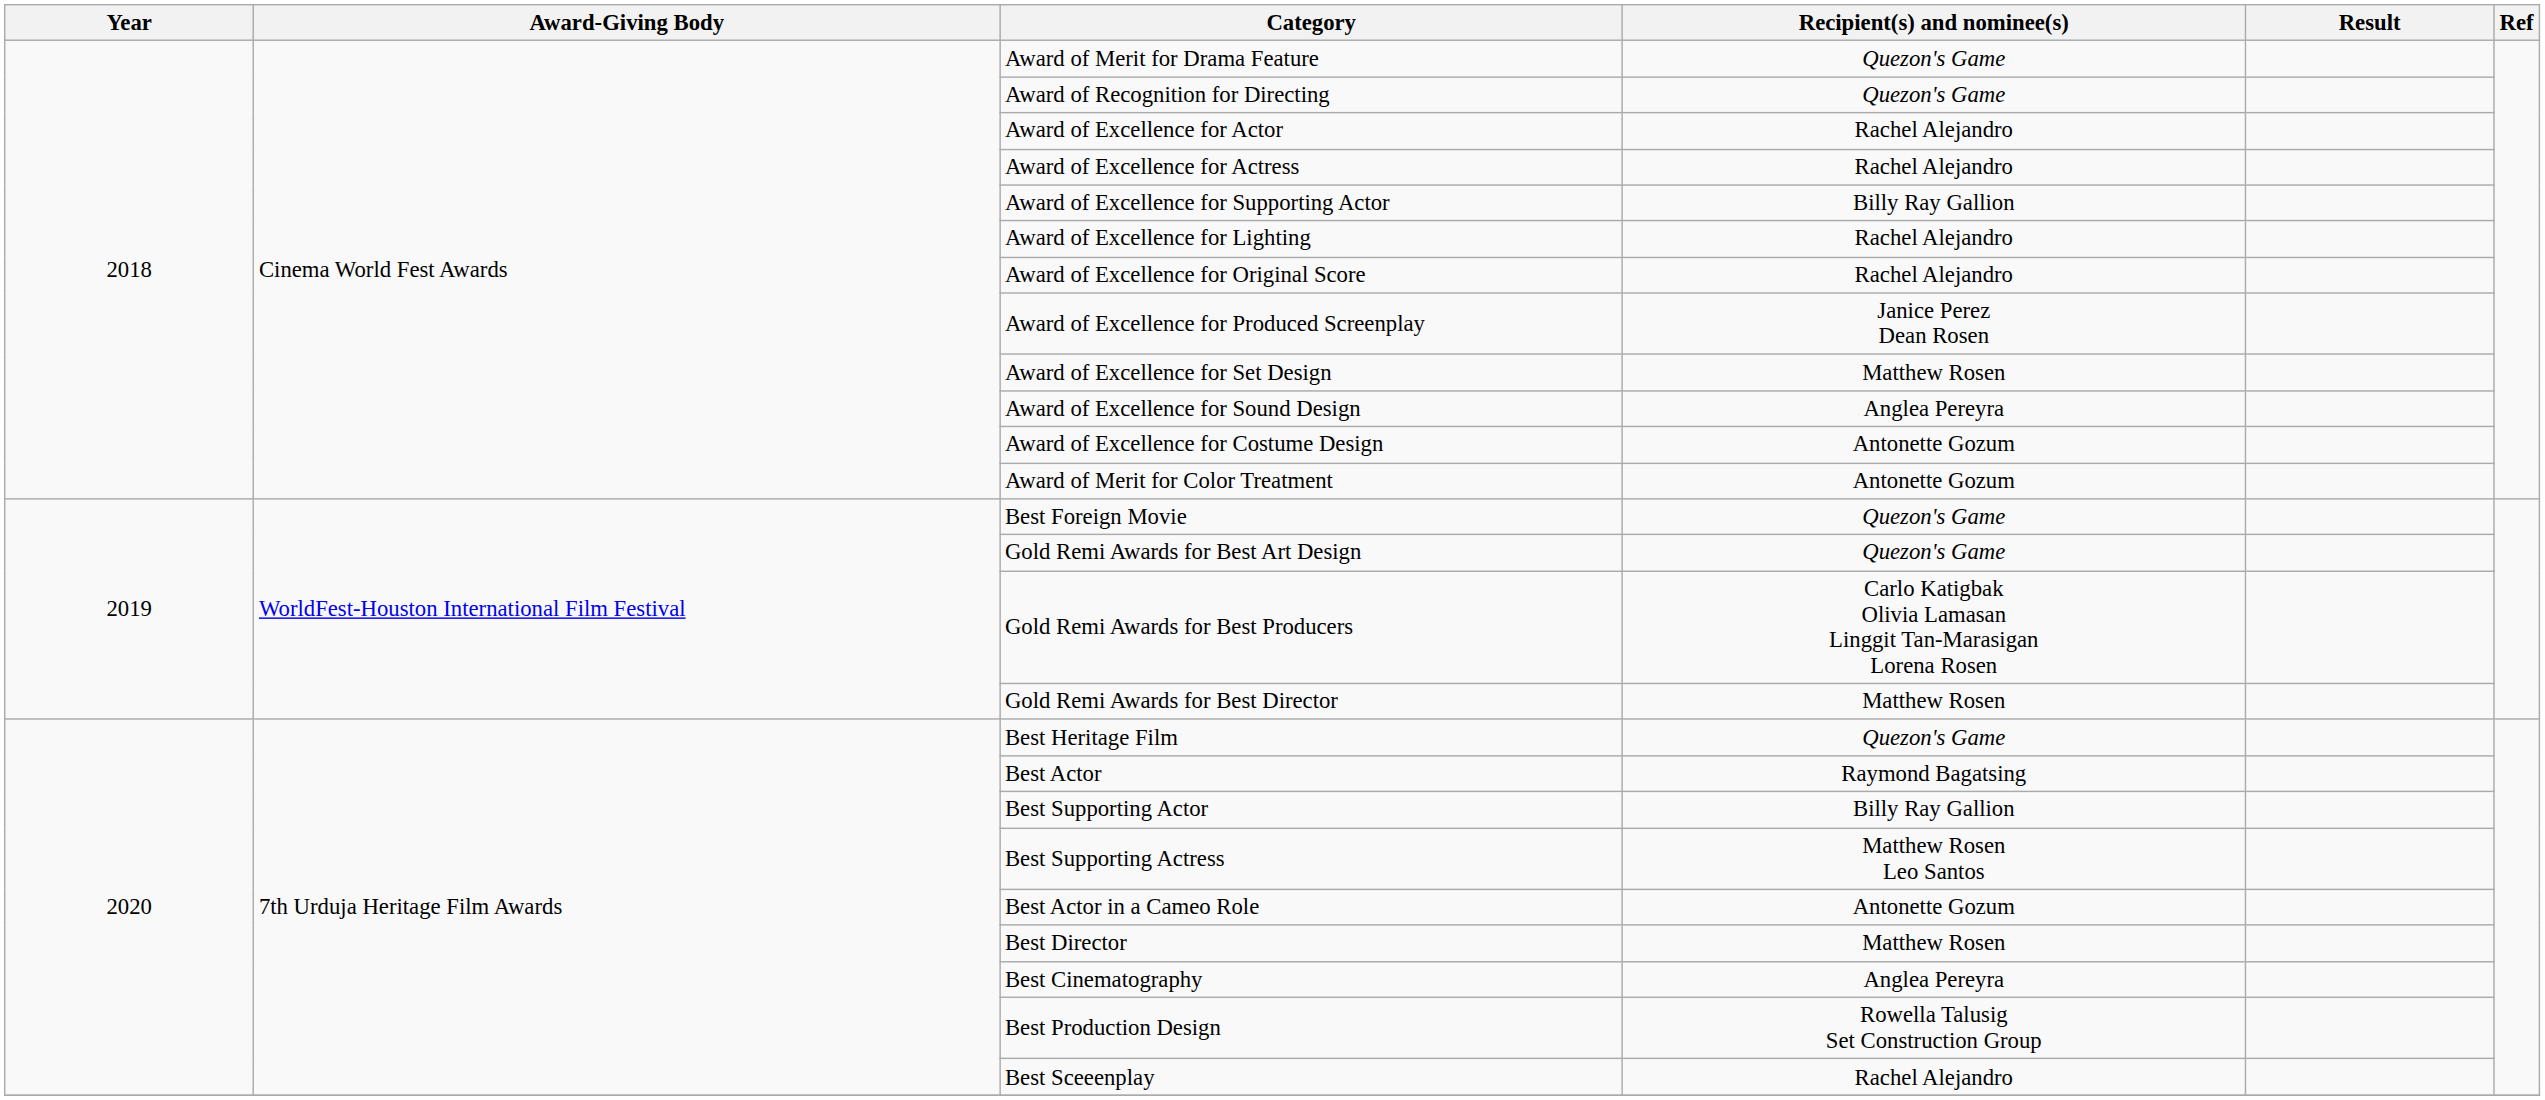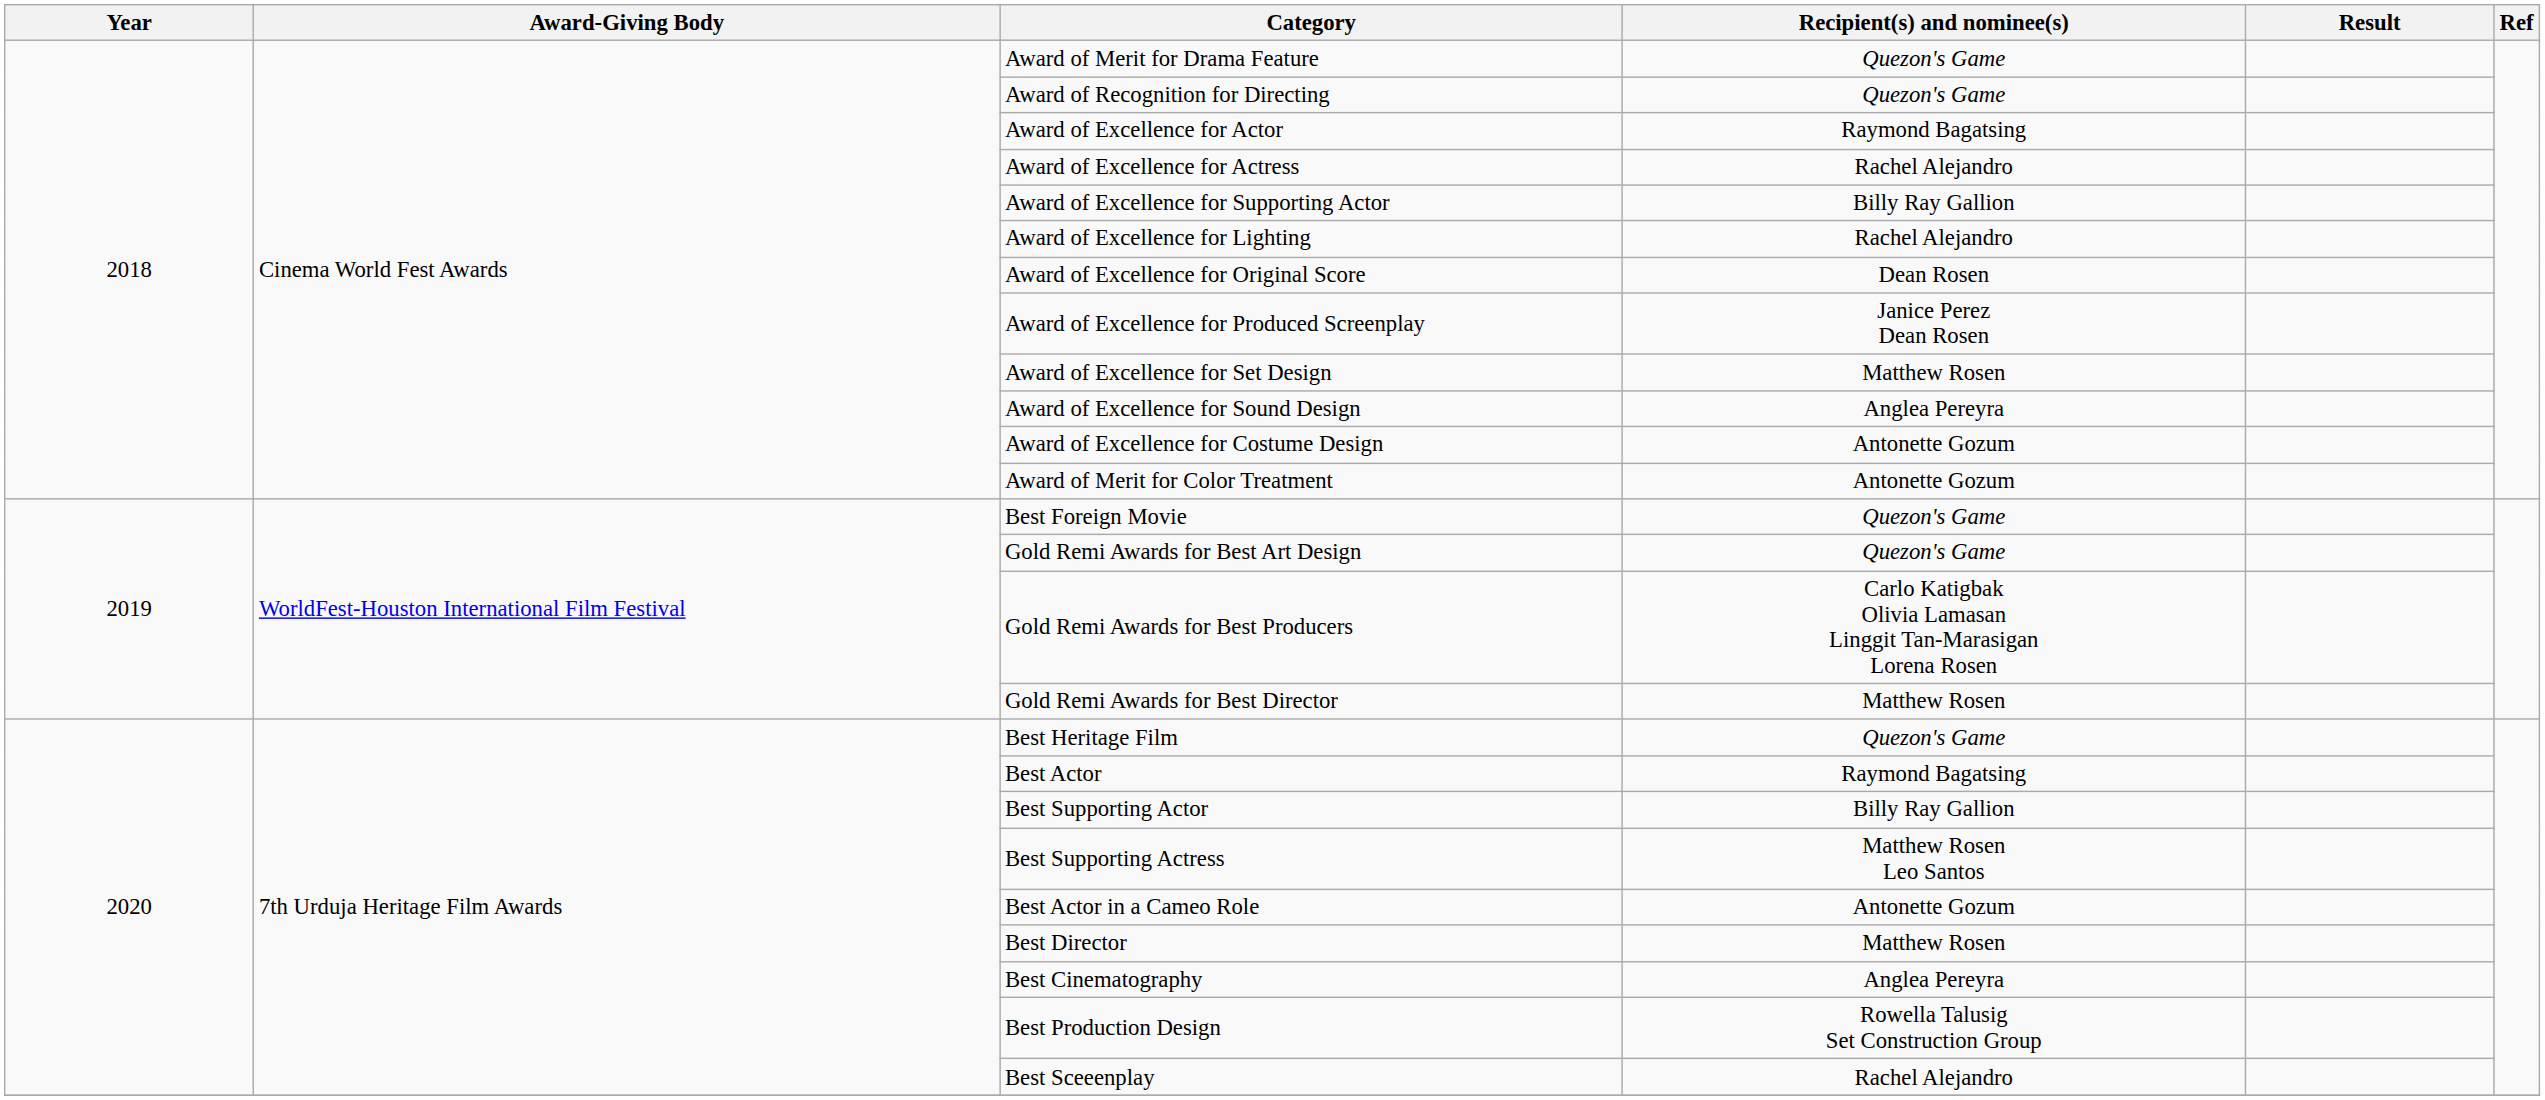 <table | width="90%" class="wikitable sortable">
 <tr>
 <th width="10%">Year</th>
 <th width="30%">Award-Giving Body</th>
 <th width="25%">Category</th>
 <th width="25%">Recipient(s) and nominee(s)</th>
 <th width="10%">Result</th>
 <th>Ref</th>
 </tr>
 <tr>
 <td rowspan="12" align="center">2018</td>
 <td rowspan="12" align="left">Cinema World Fest Awards</td>
 <td>Award of Merit for Drama Feature</td>
 <td align=center><em>Quezon's Game</em></td>
 <td></td>
 <td rowspan="12" align="center"></td>
 </tr>
 <tr>
 <td>Award of Recognition for Directing</td>
 <td align=center><em>Quezon's Game</em></td>
 <td></td>
 </tr>
 <tr>
 <td>Award of Excellence for Actor</td>
-<td align=center>Rachel Alejandro</td>
+<td align=center>Raymond Bagatsing</td>
 <td></td>
 </tr>
 <tr>
 <td>Award of Excellence for Actress</td>
 <td align=center>Rachel Alejandro</td>
 <td></td>
 </tr>
 <tr>
 <td>Award of Excellence for Supporting Actor</td>
 <td align=center>Billy Ray Gallion</td>
 <td></td>
 </tr>
 <tr>
 <td>Award of Excellence for Lighting</td>
 <td align=center>Rachel Alejandro</td>
 <td></td>
 </tr>
 <tr>
 <td>Award of Excellence for Original Score</td>
-<td align=center>Rachel Alejandro</td>
+<td align=center>Dean Rosen</td>
 <td></td>
 </tr>
 <tr>
 <td>Award of Excellence for Produced Screenplay</td>
 <td align=center>Janice Perez<br>Dean Rosen</td>
 <td></td>
 </tr>
 <tr>
 <td>Award of Excellence for Set Design</td>
 <td align=center>Matthew Rosen</td>
 <td></td>
 </tr>
 <tr>
 <td>Award of Excellence for Sound Design</td>
 <td align=center>Anglea Pereyra</td>
 <td></td>
 </tr>
 <tr>
 <td>Award of Excellence for Costume Design</td>
 <td align=center>Antonette Gozum</td>
 <td></td>
 </tr>
 <tr>
 <td>Award of Merit for Color Treatment</td>
 <td align=center>Antonette Gozum</td>
 <td></td>
 </tr>
 <tr>
 <td rowspan="4" align="center">2019</td>
 <td rowspan="4" align="left"><a href='#'>WorldFest-Houston International Film Festival</a></td>
 <td>Best Foreign Movie</td>
 <td align=center><em>Quezon's Game</em></td>
 <td></td>
 <td rowspan="4" align="center"></td>
 </tr>
 <tr>
 <td>Gold Remi Awards for Best Art Design</td>
 <td align=center><em>Quezon's Game</em></td>
 <td></td>
 </tr>
 <tr>
 <td>Gold Remi Awards for Best Producers</td>
 <td align=center>Carlo Katigbak<br>Olivia Lamasan<br>Linggit Tan-Marasigan<br>Lorena Rosen</td>
 <td></td>
 </tr>
 <tr>
 <td>Gold Remi Awards for Best Director</td>
 <td align=center>Matthew Rosen</td>
 <td></td>
 </tr>
 <tr>
 <td rowspan="9" align="center">2020</td>
 <td rowspan="9" align="left">7th Urduja Heritage Film Awards</td>
 <td>Best Heritage Film</td>
 <td align=center><em>Quezon's Game</em></td>
 <td></td>
 <td rowspan="9" align="center"></td>
 </tr>
 <tr>
 <td>Best Actor</td>
 <td align=center>Raymond Bagatsing</td>
 <td></td>
 </tr>
 <tr>
 <td>Best Supporting Actor</td>
 <td align=center>Billy Ray Gallion</td>
 <td></td>
 </tr>
 <tr>
 <td>Best Supporting Actress</td>
 <td align=center>Matthew Rosen<br>Leo Santos</td>
 <td></td>
 </tr>
 <tr>
 <td>Best Actor in a Cameo Role</td>
 <td align=center>Antonette Gozum</td>
 <td></td>
 </tr>
 <tr>
 <td>Best Director</td>
 <td align=center>Matthew Rosen</td>
 <td></td>
 </tr>
 <tr>
 <td>Best Cinematography</td>
 <td align=center>Anglea Pereyra</td>
 <td></td>
 </tr>
 <tr>
 <td>Best Production Design</td>
 <td align=center>Rowella Talusig<br>Set Construction Group</td>
 <td></td>
 </tr>
 <tr>
 <td>Best Sceeenplay</td>
 <td align=center>Rachel Alejandro</td>
 <td></td>
 </tr>
 <tr>
 </tr>
 </table>
